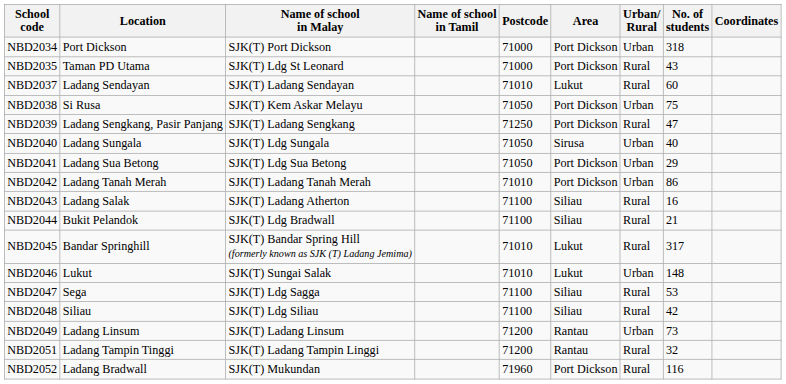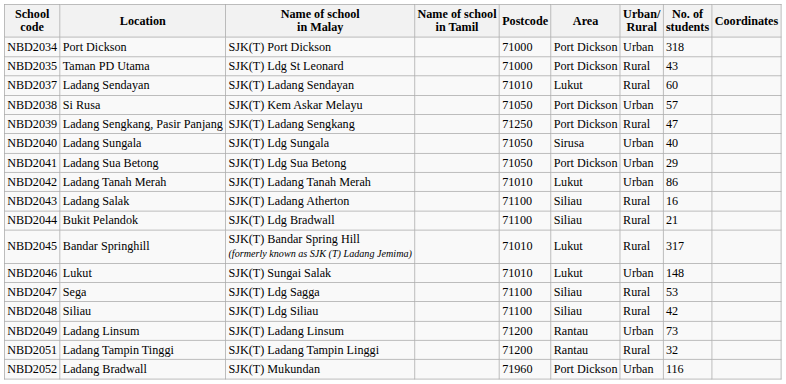 <table class="wikitable sortable">
 <tr>
 <th>School<br>code</th>
 <th>Location</th>
 <th>Name of school<br>in Malay</th>
 <th>Name of school<br>in Tamil</th>
 <th>Postcode</th>
 <th>Area</th>
 <th>Urban/<br>Rural</th>
 <th>No. of<br>students</th>
 <th>Coordinates</th>
 </tr>
 <tr>
 <td>NBD2034</td>
 <td>Port Dickson</td>
 <td>SJK(T) Port Dickson</td>
 <td></td>
 <td>71000</td>
 <td>Port Dickson</td>
 <td>Urban</td>
 <td>318</td>
 <td></td>
 </tr>
 <tr>
 <td>NBD2035</td>
 <td>Taman PD Utama</td>
 <td>SJK(T) Ldg St Leonard</td>
 <td></td>
 <td>71000</td>
 <td>Port Dickson</td>
 <td>Rural</td>
 <td>43</td>
 <td></td>
 </tr>
 <tr>
 <td>NBD2037</td>
 <td>Ladang Sendayan</td>
 <td>SJK(T) Ladang Sendayan</td>
 <td></td>
 <td>71010</td>
 <td>Lukut</td>
 <td>Rural</td>
 <td>60</td>
 <td></td>
 </tr>
 <tr>
 <td>NBD2038</td>
 <td>Si Rusa</td>
 <td>SJK(T) Kem Askar Melayu</td>
 <td></td>
 <td>71050</td>
 <td>Port Dickson</td>
 <td>Urban</td>
-<td>75</td>
+<td>57</td>
 <td></td>
 </tr>
 <tr>
 <td>NBD2039</td>
 <td>Ladang Sengkang, Pasir Panjang</td>
 <td>SJK(T) Ladang Sengkang</td>
 <td></td>
 <td>71250</td>
 <td>Port Dickson</td>
 <td>Rural</td>
 <td>47</td>
 <td></td>
 </tr>
 <tr>
 <td>NBD2040</td>
 <td>Ladang Sungala</td>
 <td>SJK(T) Ldg Sungala</td>
 <td></td>
 <td>71050</td>
 <td>Sirusa</td>
 <td>Urban</td>
 <td>40</td>
 <td></td>
 </tr>
 <tr>
 <td>NBD2041</td>
 <td>Ladang Sua Betong</td>
 <td>SJK(T) Ldg Sua Betong</td>
 <td></td>
 <td>71050</td>
 <td>Port Dickson</td>
 <td>Urban</td>
 <td>29</td>
 <td></td>
 </tr>
 <tr>
 <td>NBD2042</td>
 <td>Ladang Tanah Merah</td>
 <td>SJK(T) Ladang Tanah Merah</td>
 <td></td>
 <td>71010</td>
-<td>Port Dickson</td>
+<td>Lukut</td>
 <td>Urban</td>
 <td>86</td>
 <td></td>
 </tr>
 <tr>
 <td>NBD2043</td>
 <td>Ladang Salak</td>
 <td>SJK(T) Ladang Atherton</td>
 <td></td>
 <td>71100</td>
 <td>Siliau</td>
 <td>Rural</td>
 <td>16</td>
 <td></td>
 </tr>
 <tr>
 <td>NBD2044</td>
 <td>Bukit Pelandok</td>
 <td>SJK(T) Ldg Bradwall</td>
 <td></td>
 <td>71100</td>
 <td>Siliau</td>
 <td>Rural</td>
 <td>21</td>
 <td></td>
 </tr>
 <tr>
 <td>NBD2045</td>
 <td>Bandar Springhill</td>
 <td>SJK(T) Bandar Spring Hill<br><small><em>(formerly known as SJK (T) Ladang Jemima)</em></small></td>
 <td></td>
 <td>71010</td>
 <td>Lukut</td>
 <td>Rural</td>
 <td>317</td>
 <td></td>
 </tr>
 <tr>
 <td>NBD2046</td>
 <td>Lukut</td>
 <td>SJK(T) Sungai Salak</td>
 <td></td>
 <td>71010</td>
 <td>Lukut</td>
 <td>Urban</td>
 <td>148</td>
 <td></td>
 </tr>
 <tr>
 <td>NBD2047</td>
 <td>Sega</td>
 <td>SJK(T) Ldg Sagga</td>
 <td></td>
 <td>71100</td>
 <td>Siliau</td>
 <td>Rural</td>
 <td>53</td>
 <td></td>
 </tr>
 <tr>
 <td>NBD2048</td>
 <td>Siliau</td>
 <td>SJK(T) Ldg Siliau</td>
 <td></td>
 <td>71100</td>
 <td>Siliau</td>
 <td>Rural</td>
 <td>42</td>
 <td></td>
 </tr>
 <tr>
 <td>NBD2049</td>
 <td>Ladang Linsum</td>
 <td>SJK(T) Ladang Linsum</td>
 <td></td>
 <td>71200</td>
 <td>Rantau</td>
 <td>Urban</td>
 <td>73</td>
 <td></td>
 </tr>
 <tr>
 <td>NBD2051</td>
 <td>Ladang Tampin Tinggi</td>
 <td>SJK(T) Ladang Tampin Linggi</td>
 <td></td>
 <td>71200</td>
 <td>Rantau</td>
 <td>Rural</td>
 <td>32</td>
 <td></td>
 </tr>
 <tr>
 <td>NBD2052</td>
 <td>Ladang Bradwall</td>
 <td>SJK(T) Mukundan</td>
 <td></td>
 <td>71960</td>
 <td>Port Dickson</td>
-<td>Rural</td>
+<td>Urban</td>
 <td>116</td>
 <td></td>
 </tr>
 </table>
